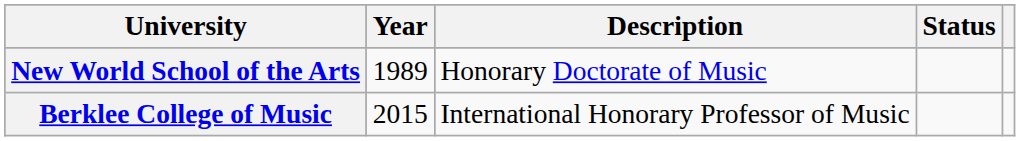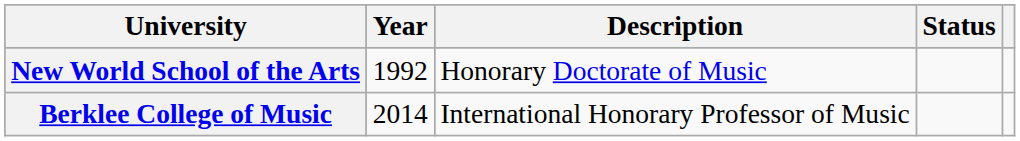 <table class="wikitable sortable plainrowheaders">
 <tr>
 <th scope="col">University</th>
 <th scope="col">Year</th>
 <th scope="col">Description</th>
 <th scope="col">Status</th>
 <th scope="col" class="unsortable"></th>
 </tr>
 <tr>
 <th scope="row"><a href='#'>New World School of the Arts</a></th>
-<td>1989</td>
+<td>1992</td>
 <td>Honorary <a href='#'>Doctorate of Music</a></td>
 <td></td>
 <td style="text-align:center;"></td>
 </tr>
 <tr>
 <th scope="row"><a href='#'>Berklee College of Music</a></th>
-<td>2015</td>
+<td>2014</td>
 <td>International Honorary Professor of Music</td>
 <td></td>
 <td style="text-align:center;"></td>
 </tr>
 </table>
